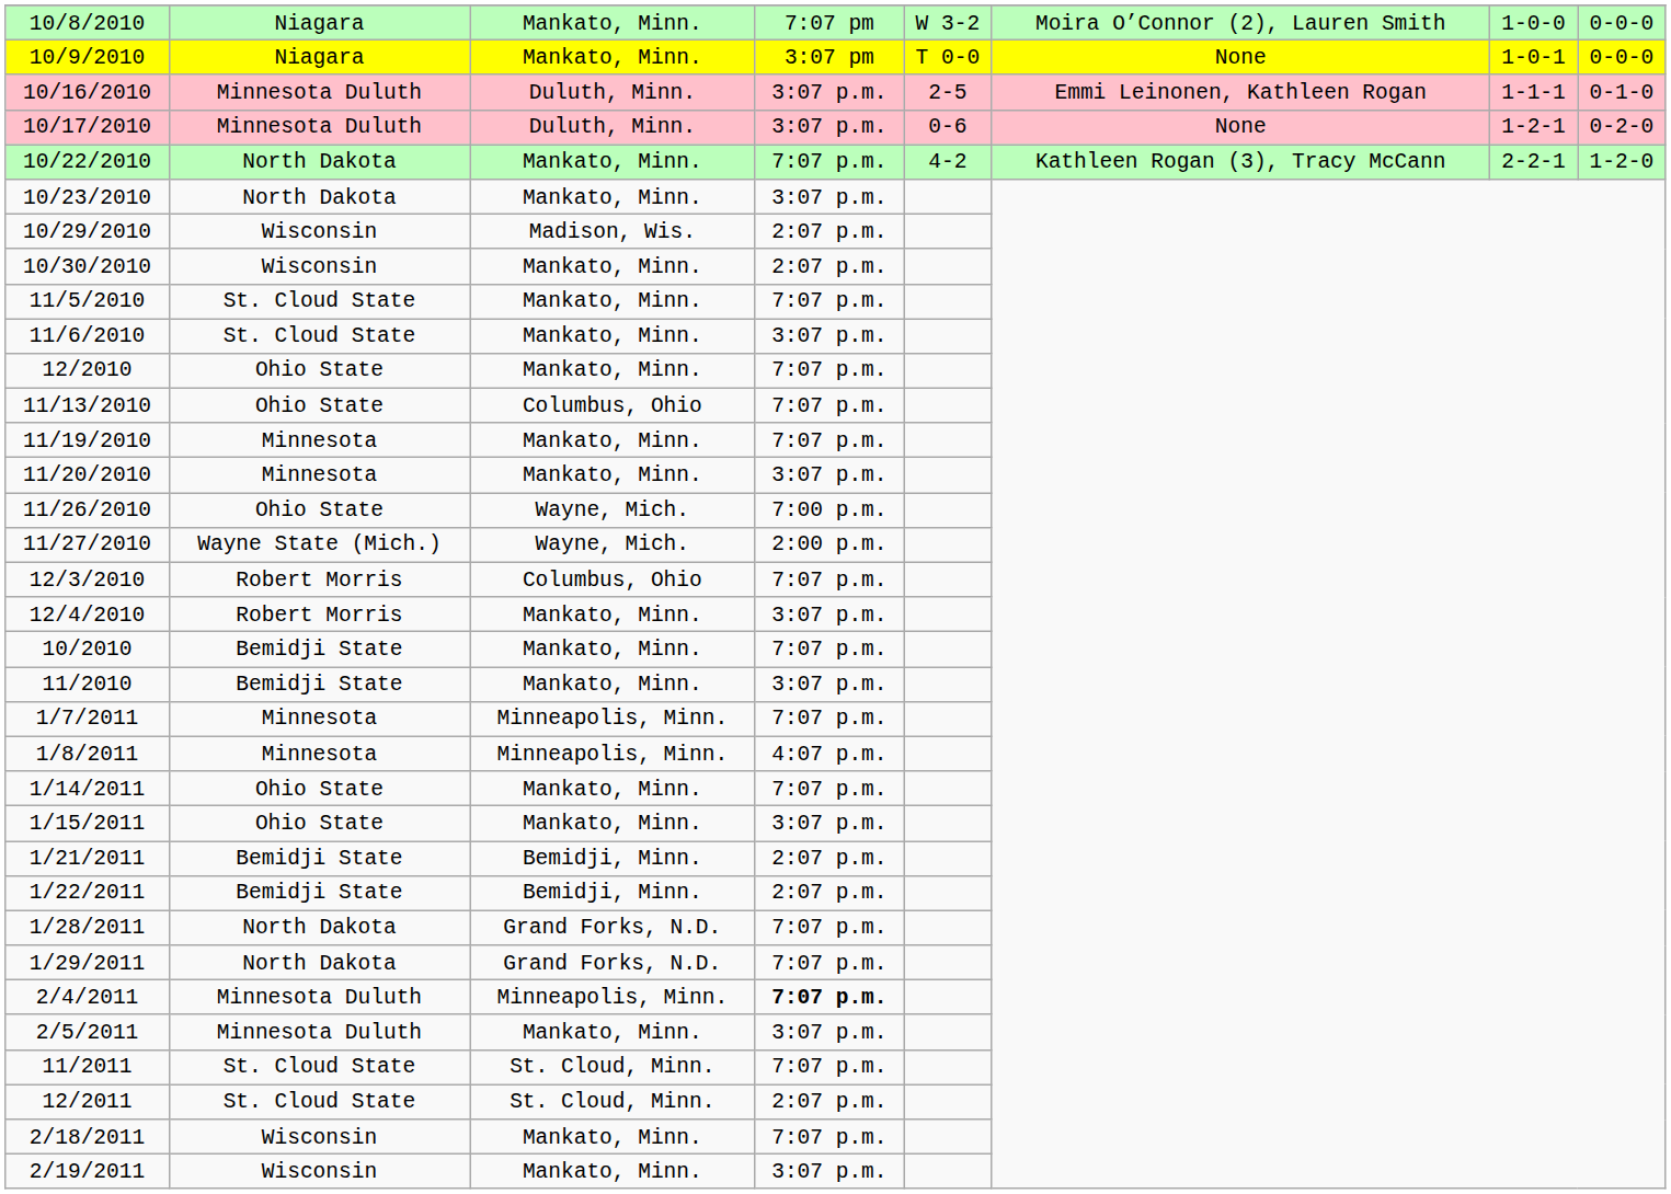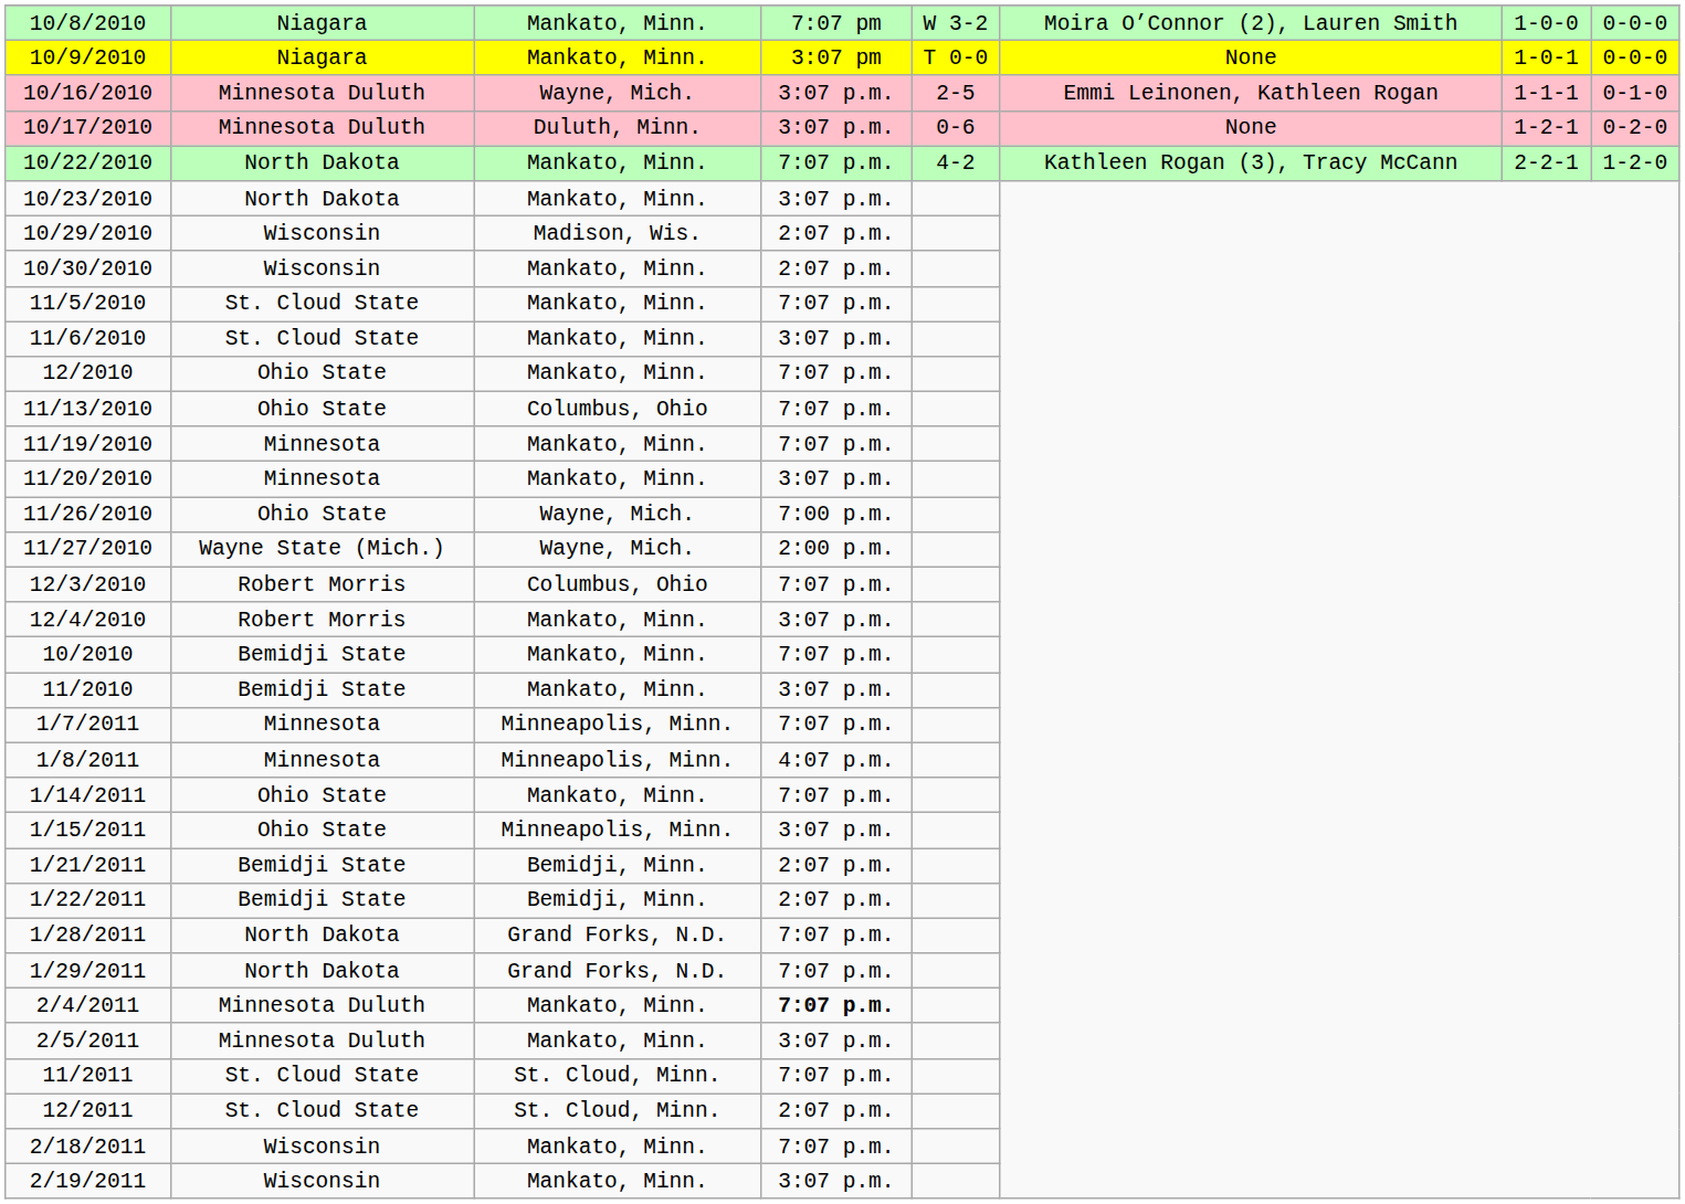 <table class="wikitable" width="80%">
 <tr align="center">
 </tr>
 <tr align="center" bgcolor="bbffbb">
 <td>10/8/2010</td>
 <td>Niagara</td>
 <td>Mankato, Minn.</td>
 <td>7:07 pm</td>
 <td>W 3-2</td>
 <td>Moira O’Connor (2), Lauren Smith</td>
 <td>1-0-0</td>
 <td>0-0-0</td>
 </tr>
 <tr align="center" bgcolor="yellow">
 <td>10/9/2010</td>
 <td>Niagara</td>
 <td>Mankato, Minn.</td>
 <td>3:07 pm</td>
 <td>T 0-0</td>
 <td>None</td>
 <td>1-0-1</td>
 <td>0-0-0</td>
 </tr>
 <tr align="center" bgcolor="pink">
 <td>10/16/2010</td>
 <td>Minnesota Duluth</td>
-<td>Duluth, Minn.</td>
+<td>Wayne, Mich.</td>
 <td>3:07 p.m.</td>
 <td>2-5</td>
 <td>Emmi Leinonen, Kathleen Rogan</td>
 <td>1-1-1</td>
 <td>0-1-0</td>
 </tr>
 <tr align="center" bgcolor="pink">
 <td>10/17/2010</td>
 <td>Minnesota Duluth</td>
 <td>Duluth, Minn.</td>
 <td>3:07 p.m.</td>
 <td>0-6</td>
 <td>None</td>
 <td>1-2-1</td>
 <td>0-2-0</td>
 </tr>
 <tr align="center" bgcolor="bbffbb">
 <td>10/22/2010</td>
 <td>North Dakota</td>
 <td>Mankato, Minn.</td>
 <td>7:07 p.m.</td>
 <td>4-2</td>
 <td>Kathleen Rogan (3), Tracy McCann</td>
 <td>2-2-1</td>
 <td>1-2-0</td>
 </tr>
 <tr align="center" bgcolor="">
 <td>10/23/2010</td>
 <td>North Dakota</td>
 <td>Mankato, Minn.</td>
 <td>3:07 p.m.</td>
 <td></td>
 </tr>
 <tr align="center" bgcolor="">
 <td>10/29/2010</td>
 <td>Wisconsin</td>
 <td>Madison, Wis.</td>
 <td>2:07 p.m.</td>
 <td></td>
 </tr>
 <tr align="center" bgcolor="">
 <td>10/30/2010</td>
 <td>Wisconsin</td>
 <td>Mankato, Minn.</td>
 <td>2:07 p.m.</td>
 <td></td>
 </tr>
 <tr align="center" bgcolor="">
 <td>11/5/2010</td>
 <td>St. Cloud State</td>
 <td>Mankato, Minn.</td>
 <td>7:07 p.m.</td>
 <td></td>
 </tr>
 <tr align="center" bgcolor="">
 <td>11/6/2010</td>
 <td>St. Cloud State</td>
 <td>Mankato, Minn.</td>
 <td>3:07 p.m.</td>
 <td></td>
 </tr>
 <tr align="center" bgcolor="">
 <td 11/>12/2010</td>
 <td>Ohio State</td>
 <td>Mankato, Minn.</td>
 <td>7:07 p.m.</td>
 <td></td>
 </tr>
 <tr align="center" bgcolor="">
 <td>11/13/2010</td>
 <td>Ohio State</td>
 <td>Columbus, Ohio</td>
 <td>7:07 p.m.</td>
 <td></td>
 </tr>
 <tr align="center" bgcolor="">
 <td>11/19/2010</td>
 <td>Minnesota</td>
 <td>Mankato, Minn.</td>
 <td>7:07 p.m.</td>
 <td></td>
 </tr>
 <tr align="center" bgcolor="">
 <td>11/20/2010</td>
 <td>Minnesota</td>
 <td>Mankato, Minn.</td>
 <td>3:07 p.m.</td>
 <td></td>
 </tr>
 <tr align="center" bgcolor="">
 <td>11/26/2010</td>
 <td>Ohio State</td>
 <td>Wayne, Mich.</td>
 <td>7:00 p.m.</td>
 <td></td>
 </tr>
 <tr align="center" bgcolor="">
 <td>11/27/2010</td>
 <td>Wayne State (Mich.)</td>
 <td>Wayne, Mich.</td>
 <td>2:00 p.m.</td>
 <td></td>
 </tr>
 <tr align="center" bgcolor="">
 <td>12/3/2010</td>
 <td>Robert Morris</td>
 <td>Columbus, Ohio</td>
 <td>7:07 p.m.</td>
 <td></td>
 </tr>
 <tr align="center" bgcolor="">
 <td>12/4/2010</td>
 <td>Robert Morris</td>
 <td>Mankato, Minn.</td>
 <td>3:07 p.m.</td>
 <td></td>
 </tr>
 <tr align="center" bgcolor="">
 <td 12/>10/2010</td>
 <td>Bemidji State</td>
 <td>Mankato, Minn.</td>
 <td>7:07 p.m.</td>
 <td></td>
 </tr>
 <tr align="center" bgcolor="">
 <td 12/>11/2010</td>
 <td>Bemidji State</td>
 <td>Mankato, Minn.</td>
 <td>3:07 p.m.</td>
 <td></td>
 </tr>
 <tr align="center" bgcolor="">
 <td>1/7/2011</td>
 <td>Minnesota</td>
 <td>Minneapolis, Minn.</td>
 <td>7:07 p.m.</td>
 <td></td>
 </tr>
 <tr align="center" bgcolor="">
 <td>1/8/2011</td>
 <td>Minnesota</td>
 <td>Minneapolis, Minn.</td>
 <td>4:07 p.m.</td>
 <td></td>
 </tr>
 <tr align="center" bgcolor="">
 <td>1/14/2011</td>
 <td>Ohio State</td>
 <td>Mankato, Minn.</td>
 <td>7:07 p.m.</td>
 <td></td>
 </tr>
 <tr align="center" bgcolor="">
 <td>1/15/2011</td>
 <td>Ohio State</td>
-<td>Mankato, Minn.</td>
+<td>Minneapolis, Minn.</td>
 <td>3:07 p.m.</td>
 <td></td>
 </tr>
 <tr align="center" bgcolor="">
 <td>1/21/2011</td>
 <td>Bemidji State</td>
 <td>Bemidji, Minn.</td>
 <td>2:07 p.m.</td>
 <td></td>
 </tr>
 <tr align="center" bgcolor="">
 <td>1/22/2011</td>
 <td>Bemidji State</td>
 <td>Bemidji, Minn.</td>
 <td>2:07 p.m.</td>
 <td></td>
 </tr>
 <tr align="center" bgcolor="">
 <td>1/28/2011</td>
 <td>North Dakota</td>
 <td>Grand Forks, N.D.</td>
 <td>7:07 p.m.</td>
 <td></td>
 </tr>
 <tr align="center" bgcolor="">
 <td>1/29/2011</td>
 <td>North Dakota</td>
 <td>Grand Forks, N.D.</td>
 <td>7:07 p.m.</td>
 <td></td>
 </tr>
 <tr align="center" bgcolor="">
 <td>2/4/2011</td>
 <td>Minnesota Duluth</td>
-<td>Minneapolis, Minn.</td>
+<td>Mankato, Minn.</td>
 <td><strong>7:07 p.m.</strong></td>
 <td></td>
 </tr>
 <tr align="center" bgcolor="">
 <td>2/5/2011</td>
 <td>Minnesota Duluth</td>
 <td>Mankato, Minn.</td>
 <td>3:07 p.m.</td>
 <td></td>
 </tr>
 <tr align="center" bgcolor="">
 <td 2/>11/2011</td>
 <td>St. Cloud State</td>
 <td>St. Cloud, Minn.</td>
 <td>7:07 p.m.</td>
 <td></td>
 </tr>
 <tr align="center" bgcolor="">
 <td 2/>12/2011</td>
 <td>St. Cloud State</td>
 <td>St. Cloud, Minn.</td>
 <td>2:07 p.m.</td>
 <td></td>
 </tr>
 <tr align="center" bgcolor="">
 <td>2/18/2011</td>
 <td>Wisconsin</td>
 <td>Mankato, Minn.</td>
 <td>7:07 p.m.</td>
 <td></td>
 </tr>
 <tr align="center" bgcolor="">
 <td>2/19/2011</td>
 <td>Wisconsin</td>
 <td>Mankato, Minn.</td>
 <td>3:07 p.m.</td>
 <td></td>
 </tr>
 </table>
